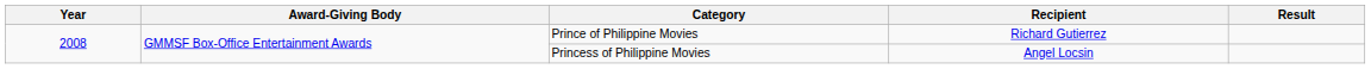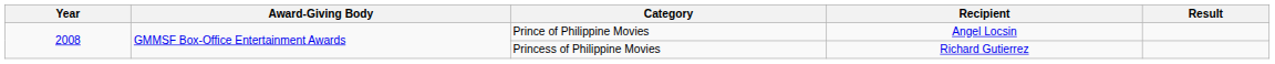 <table | width="90%" class="wikitable sortable">
 <tr>
 <th width="10%">Year</th>
 <th width="30%">Award-Giving Body</th>
 <th width="25%">Category</th>
 <th width="25%">Recipient</th>
 <th width="10%">Result</th>
 </tr>
 <tr>
 <td rowspan="2" align="center"><a href='#'>2008</a></td>
 <td rowspan="2" align="left"><a href='#'>GMMSF Box-Office Entertainment Awards</a></td>
 <td align="left">Prince of Philippine Movies</td>
-<td align="center"><a href='#'>Richard Gutierrez</a></td>
+<td align=center><a href='#'>Angel Locsin</a></td>
 <td></td>
 </tr>
 <tr>
 <td>Princess of Philippine Movies</td>
-<td align=center><a href='#'>Angel Locsin</a></td>
+<td align="center"><a href='#'>Richard Gutierrez</a></td>
 <td></td>
 </tr>
 </table>
